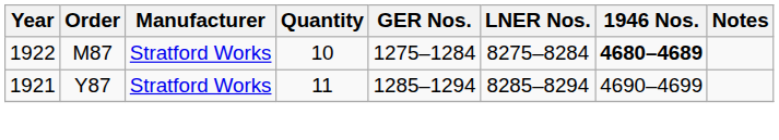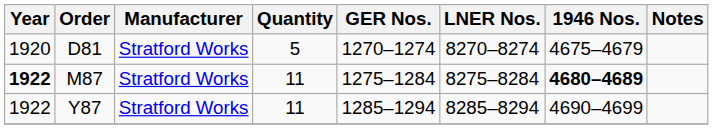 <table class=wikitable style=text-align:center>
 <tr>
 <th>Year</th>
 <th>Order</th>
 <th>Manufacturer</th>
 <th>Quantity</th>
 <th>GER Nos.</th>
 <th>LNER Nos.</th>
 <th>1946 Nos.</th>
 <th>Notes</th>
 </tr>
 <tr>
-<td>1922</td>
+<td>1920</td>
+<td>D81</td>
+<td><a href='#'>Stratford Works</a></td>
+<td>5</td>
+<td>1270–1274</td>
+<td>8270–8274</td>
+<td>4675–4679</td>
+<td></td>
+</tr>
+<tr>
+<td><strong>1922</strong></td>
 <td>M87</td>
 <td><a href='#'>Stratford Works</a></td>
-<td>10</td>
+<td>11</td>
 <td>1275–1284</td>
 <td>8275–8284</td>
 <td><strong>4680–4689</strong></td>
 <td></td>
 </tr>
 <tr>
-<td>1921</td>
+<td>1922</td>
 <td>Y87</td>
 <td><a href='#'>Stratford Works</a></td>
 <td>11</td>
 <td>1285–1294</td>
 <td>8285–8294</td>
 <td>4690–4699</td>
 <td></td>
 </tr>
 <tr>
 </tr>
 </table>
